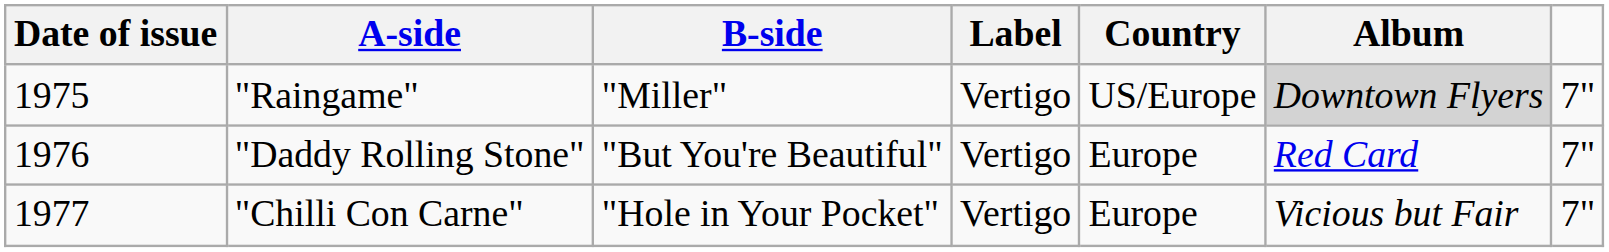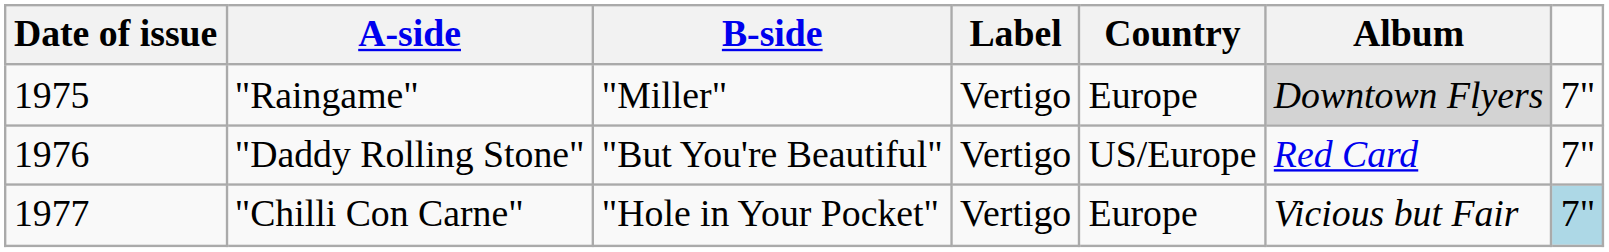 <table class="wikitable">
 <tr>
 <th>Date of issue</th>
 <th><a href='#'>A-side</a></th>
 <th><a href='#'>B-side</a></th>
 <th>Label</th>
 <th>Country</th>
 <th>Album</th>
 </tr>
 <tr>
 <td>1975</td>
 <td>"Raingame"</td>
 <td>"Miller"</td>
 <td>Vertigo</td>
-<td>US/Europe</td>
+<td>Europe</td>
 <td style="background: lightgrey;"><em>Downtown Flyers</em></td>
 <td align="center">7"</td>
 </tr>
 <tr>
 <td>1976</td>
 <td>"Daddy Rolling Stone"</td>
 <td>"But You're Beautiful"</td>
 <td>Vertigo</td>
-<td>Europe</td>
+<td>US/Europe</td>
 <td><em><a href='#'>Red Card</a></em></td>
 <td align="center">7"</td>
 </tr>
 <tr>
 <td>1977</td>
 <td>"Chilli Con Carne"</td>
 <td>"Hole in Your Pocket"</td>
 <td>Vertigo</td>
 <td>Europe</td>
 <td><em>Vicious but Fair</em></td>
-<td align="center">7"</td>
+<td align="center" style="background: lightblue;">7"</td>
 </tr>
 </table>
